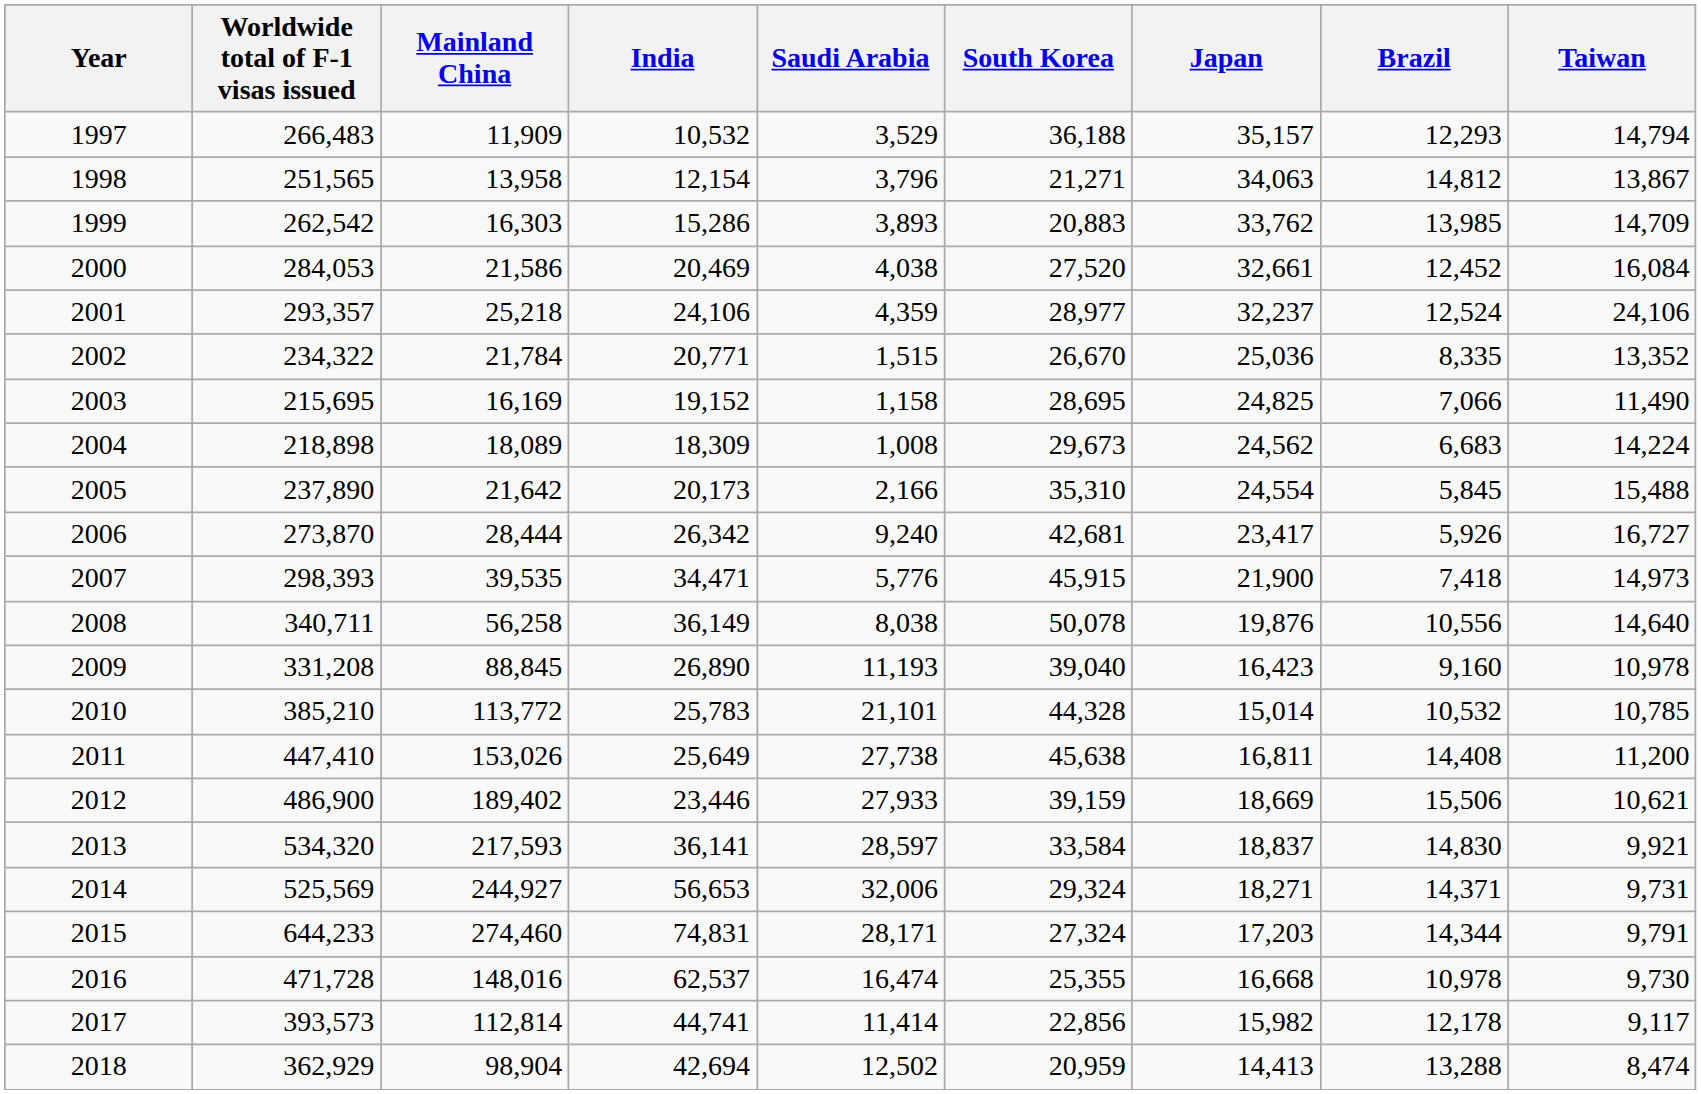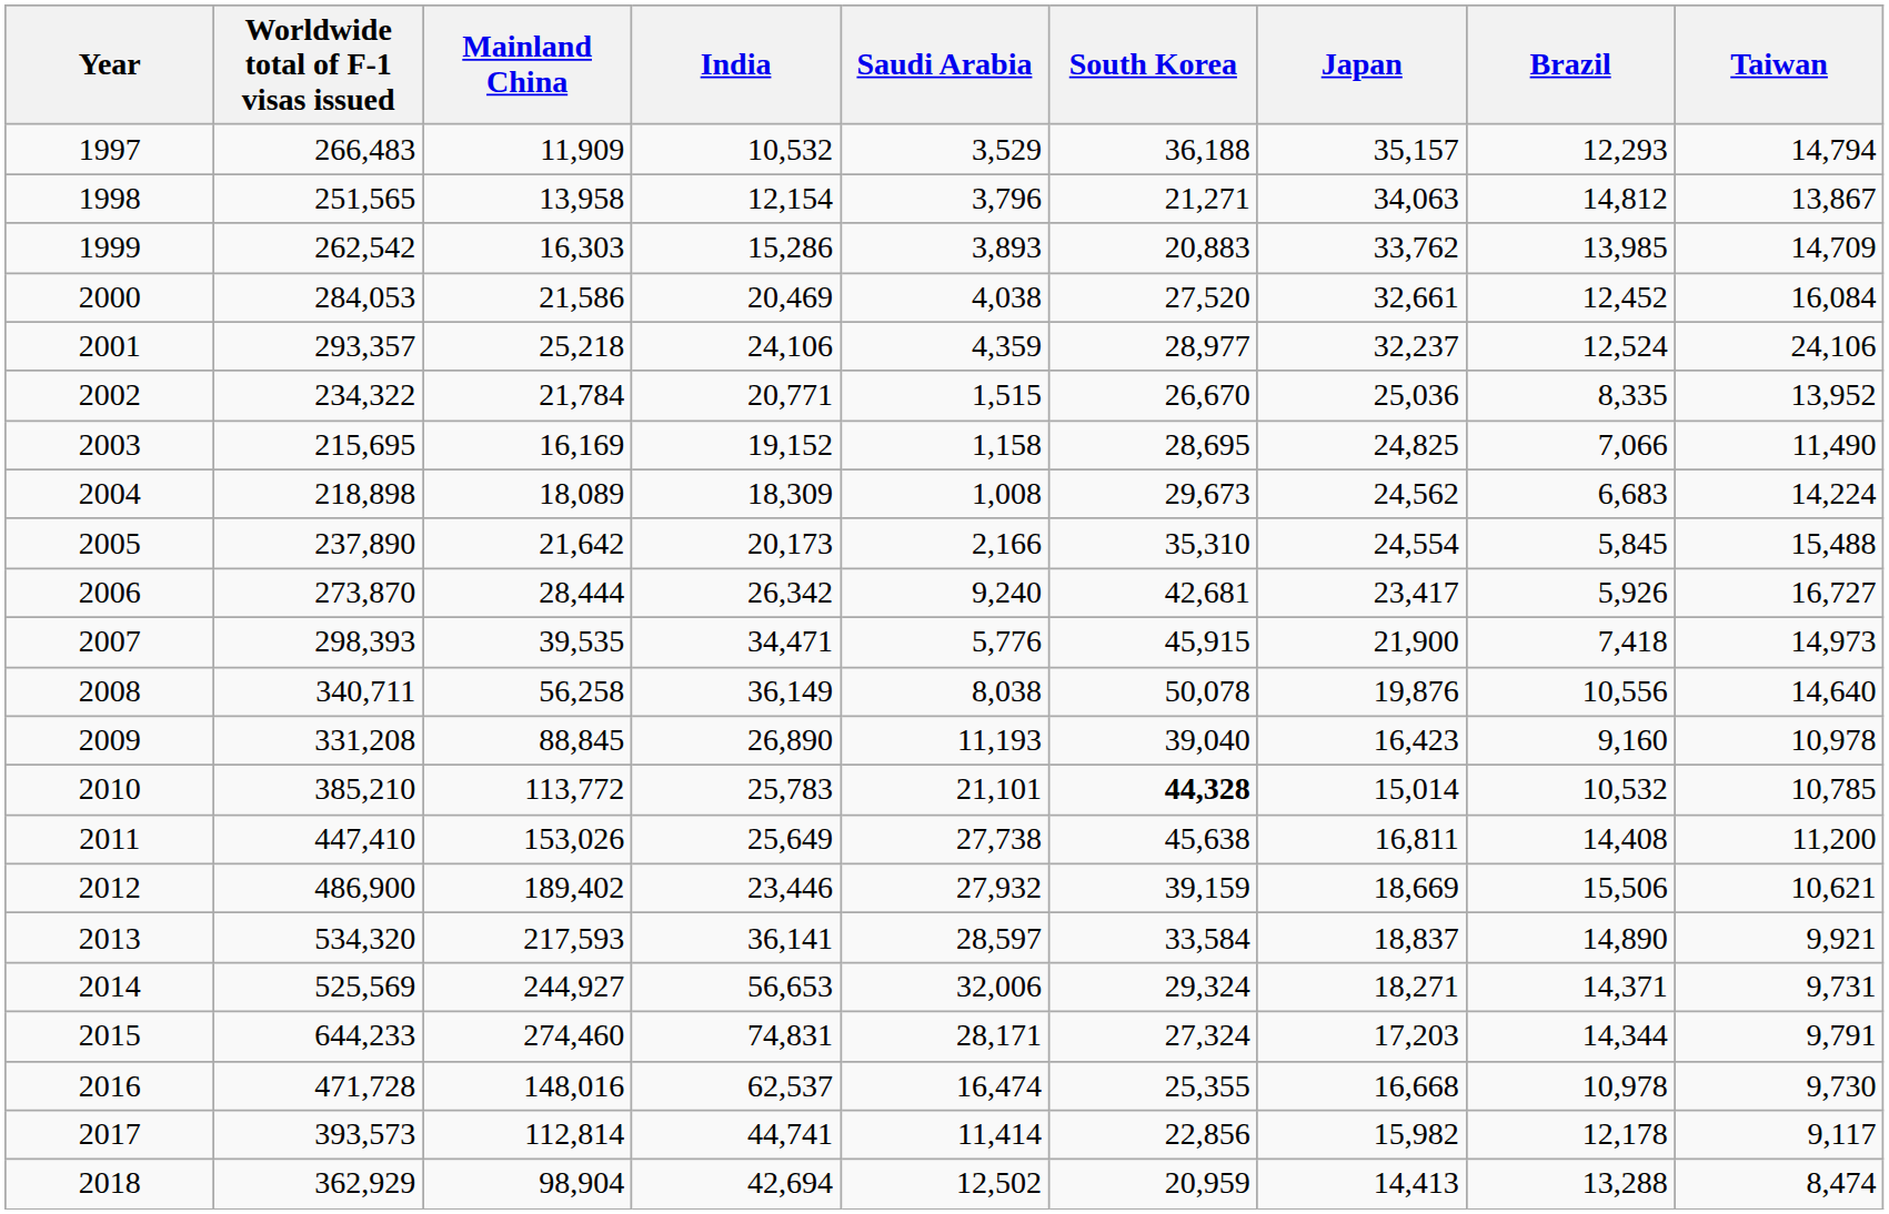 <table class="wikitable sortable" border="1">
 <tr>
 <th scope="col" style="width: 100px;">Year</th>
 <th ! scope="col" style="width: 100px;">Worldwide total of F-1 visas issued</th>
 <th ! scope="col" style="width: 100px;"><a href='#'>Mainland China</a></th>
 <th ! scope="col" style="width: 100px;"><a href='#'>India</a></th>
 <th ! scope="col" style="width: 100px;"><a href='#'>Saudi Arabia</a></th>
 <th ! scope="col" style="width: 100px;"><a href='#'>South Korea</a></th>
 <th ! scope="col" style="width: 100px;"><a href='#'>Japan</a></th>
 <th ! scope="col" style="width: 100px;"><a href='#'>Brazil</a></th>
 <th ! scope="col" style="width: 100px;"><a href='#'>Taiwan</a></th>
 </tr>
 <tr>
 <td align=center>1997</td>
 <td align=right>266,483</td>
 <td align=right>11,909</td>
 <td align=right>10,532</td>
 <td align=right>3,529</td>
 <td align=right>36,188</td>
 <td align=right>35,157</td>
 <td align=right>12,293</td>
 <td align=right>14,794</td>
 </tr>
 <tr>
 <td align=center>1998</td>
 <td align=right>251,565</td>
 <td align=right>13,958</td>
 <td align=right>12,154</td>
 <td align=right>3,796</td>
 <td align=right>21,271</td>
 <td align=right>34,063</td>
 <td align=right>14,812</td>
 <td align=right>13,867</td>
 </tr>
 <tr>
 <td align=center>1999</td>
 <td align=right>262,542</td>
 <td align=right>16,303</td>
 <td align=right>15,286</td>
 <td align=right>3,893</td>
 <td align=right>20,883</td>
 <td align=right>33,762</td>
 <td align=right>13,985</td>
 <td align=right>14,709</td>
 </tr>
 <tr>
 <td align=center>2000</td>
 <td align=right>284,053</td>
 <td align=right>21,586</td>
 <td align=right>20,469</td>
 <td align=right>4,038</td>
 <td align=right>27,520</td>
 <td align=right>32,661</td>
 <td align=right>12,452</td>
 <td align=right>16,084</td>
 </tr>
 <tr>
 <td align=center>2001</td>
 <td align=right>293,357</td>
 <td align=right>25,218</td>
 <td align=right>24,106</td>
 <td align=right>4,359</td>
 <td align=right>28,977</td>
 <td align=right>32,237</td>
 <td align=right>12,524</td>
 <td align=right>24,106</td>
 </tr>
 <tr>
 <td align=center>2002</td>
 <td align=right>234,322</td>
 <td align=right>21,784</td>
 <td align=right>20,771</td>
 <td align=right>1,515</td>
 <td align=right>26,670</td>
 <td align=right>25,036</td>
 <td align=right>8,335</td>
-<td align=right>13,352</td>
+<td align=right>13,952</td>
 </tr>
 <tr>
 <td align=center>2003</td>
 <td align=right>215,695</td>
 <td align=right>16,169</td>
 <td align=right>19,152</td>
 <td align=right>1,158</td>
 <td align=right>28,695</td>
 <td align=right>24,825</td>
 <td align=right>7,066</td>
 <td align=right>11,490</td>
 </tr>
 <tr>
 <td align=center>2004</td>
 <td align=right>218,898</td>
 <td align=right>18,089</td>
 <td align=right>18,309</td>
 <td align=right>1,008</td>
 <td align=right>29,673</td>
 <td align=right>24,562</td>
 <td align=right>6,683</td>
 <td align=right>14,224</td>
 </tr>
 <tr>
 <td align=center>2005</td>
 <td align=right>237,890</td>
 <td align=right>21,642</td>
 <td align=right>20,173</td>
 <td align=right>2,166</td>
 <td align=right>35,310</td>
 <td align=right>24,554</td>
 <td align=right>5,845</td>
 <td align=right>15,488</td>
 </tr>
 <tr>
 <td align=center>2006</td>
 <td align=right>273,870</td>
 <td align=right>28,444</td>
 <td align=right>26,342</td>
 <td align=right>9,240</td>
 <td align=right>42,681</td>
 <td align=right>23,417</td>
 <td align=right>5,926</td>
 <td align=right>16,727</td>
 </tr>
 <tr>
 <td align=center>2007</td>
 <td align=right>298,393</td>
 <td align=right>39,535</td>
 <td align=right>34,471</td>
 <td align=right>5,776</td>
 <td align=right>45,915</td>
 <td align=right>21,900</td>
 <td align=right>7,418</td>
 <td align=right>14,973</td>
 </tr>
 <tr>
 <td align=center>2008</td>
 <td align=right>340,711</td>
 <td align=right>56,258</td>
 <td align=right>36,149</td>
 <td align=right>8,038</td>
 <td align=right>50,078</td>
 <td align=right>19,876</td>
 <td align=right>10,556</td>
 <td align=right>14,640</td>
 </tr>
 <tr>
 <td align=center>2009</td>
 <td align=right>331,208</td>
 <td align=right>88,845</td>
 <td align=right>26,890</td>
 <td align=right>11,193</td>
 <td align=right>39,040</td>
 <td align=right>16,423</td>
 <td align=right>9,160</td>
 <td align=right>10,978</td>
 </tr>
 <tr>
 <td align=center>2010</td>
 <td align=right>385,210</td>
 <td align=right>113,772</td>
 <td align=right>25,783</td>
 <td align=right>21,101</td>
-<td align=right>44,328</td>
+<td align=right><strong>44,328</strong></td>
 <td align=right>15,014</td>
 <td align=right>10,532</td>
 <td align=right>10,785</td>
 </tr>
 <tr>
 <td align=center>2011</td>
 <td align=right>447,410</td>
 <td align=right>153,026</td>
 <td align=right>25,649</td>
 <td align=right>27,738</td>
 <td align=right>45,638</td>
 <td align=right>16,811</td>
 <td align=right>14,408</td>
 <td align=right>11,200</td>
 </tr>
 <tr>
 <td align=center>2012</td>
 <td align=right>486,900</td>
 <td align=right>189,402</td>
 <td align=right>23,446</td>
-<td align=right>27,933</td>
+<td align=right>27,932</td>
 <td align=right>39,159</td>
 <td align=right>18,669</td>
 <td align=right>15,506</td>
 <td align=right>10,621</td>
 </tr>
 <tr>
 <td align=center>2013</td>
 <td align=right>534,320</td>
 <td align=right>217,593</td>
 <td align=right>36,141</td>
 <td align=right>28,597</td>
 <td align=right>33,584</td>
 <td align=right>18,837</td>
-<td align=right>14,830</td>
+<td align=right>14,890</td>
 <td align=right>9,921</td>
 </tr>
 <tr>
 <td align=center>2014</td>
 <td align=right>525,569</td>
 <td align=right>244,927</td>
 <td align=right>56,653</td>
 <td align=right>32,006</td>
 <td align=right>29,324</td>
 <td align=right>18,271</td>
 <td align=right>14,371</td>
 <td align=right>9,731</td>
 </tr>
 <tr>
 <td align=center>2015</td>
 <td align=right>644,233</td>
 <td align=right>274,460</td>
 <td align=right>74,831</td>
 <td align=right>28,171</td>
 <td align=right>27,324</td>
 <td align=right>17,203</td>
 <td align=right>14,344</td>
 <td align=right>9,791</td>
 </tr>
 <tr>
 <td align=center>2016</td>
 <td align=right>471,728</td>
 <td align=right>148,016</td>
 <td align=right>62,537</td>
 <td align=right>16,474</td>
 <td align=right>25,355</td>
 <td align=right>16,668</td>
 <td align=right>10,978</td>
 <td align=right>9,730</td>
 </tr>
 <tr>
 <td align=center>2017</td>
 <td align=right>393,573</td>
 <td align=right>112,814</td>
 <td align=right>44,741</td>
 <td align=right>11,414</td>
 <td align=right>22,856</td>
 <td align=right>15,982</td>
 <td align=right>12,178</td>
 <td align=right>9,117</td>
 </tr>
 <tr>
 <td align=center>2018</td>
 <td align=right>362,929</td>
 <td align=right>98,904</td>
 <td align=right>42,694</td>
 <td align=right>12,502</td>
 <td align=right>20,959</td>
 <td align=right>14,413</td>
 <td align=right>13,288</td>
 <td align=right>8,474</td>
 </tr>
 </table>
